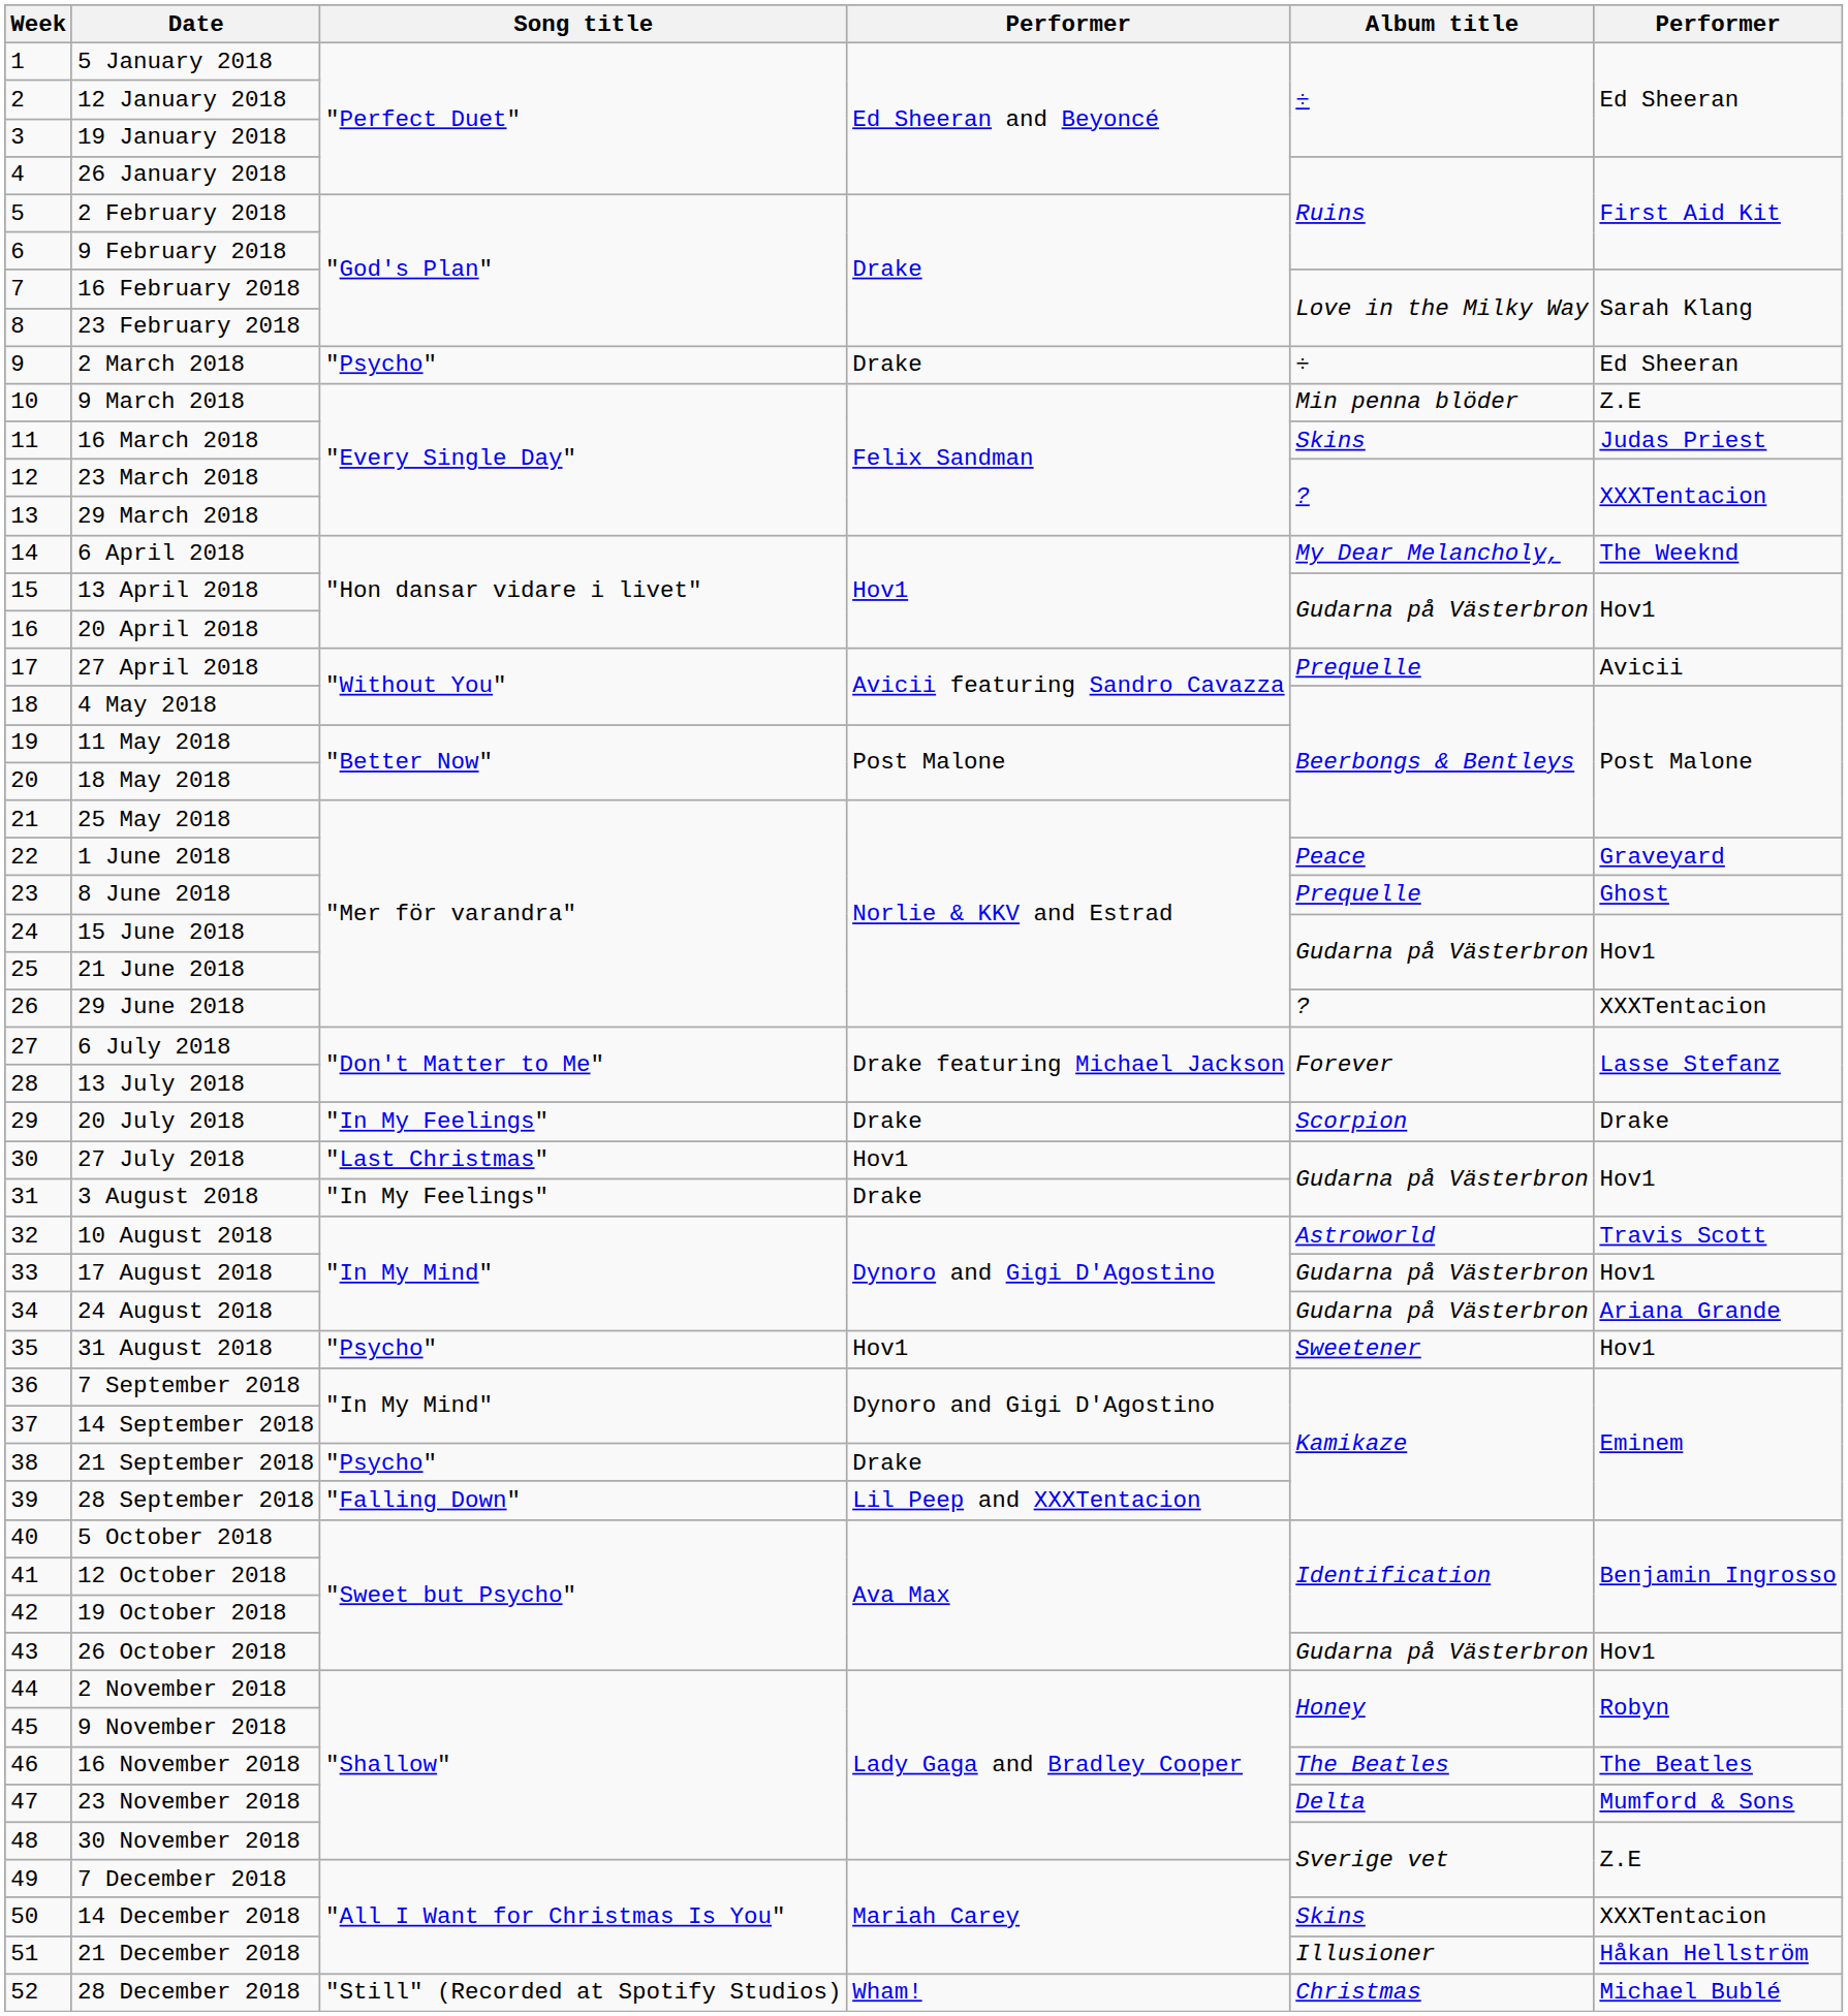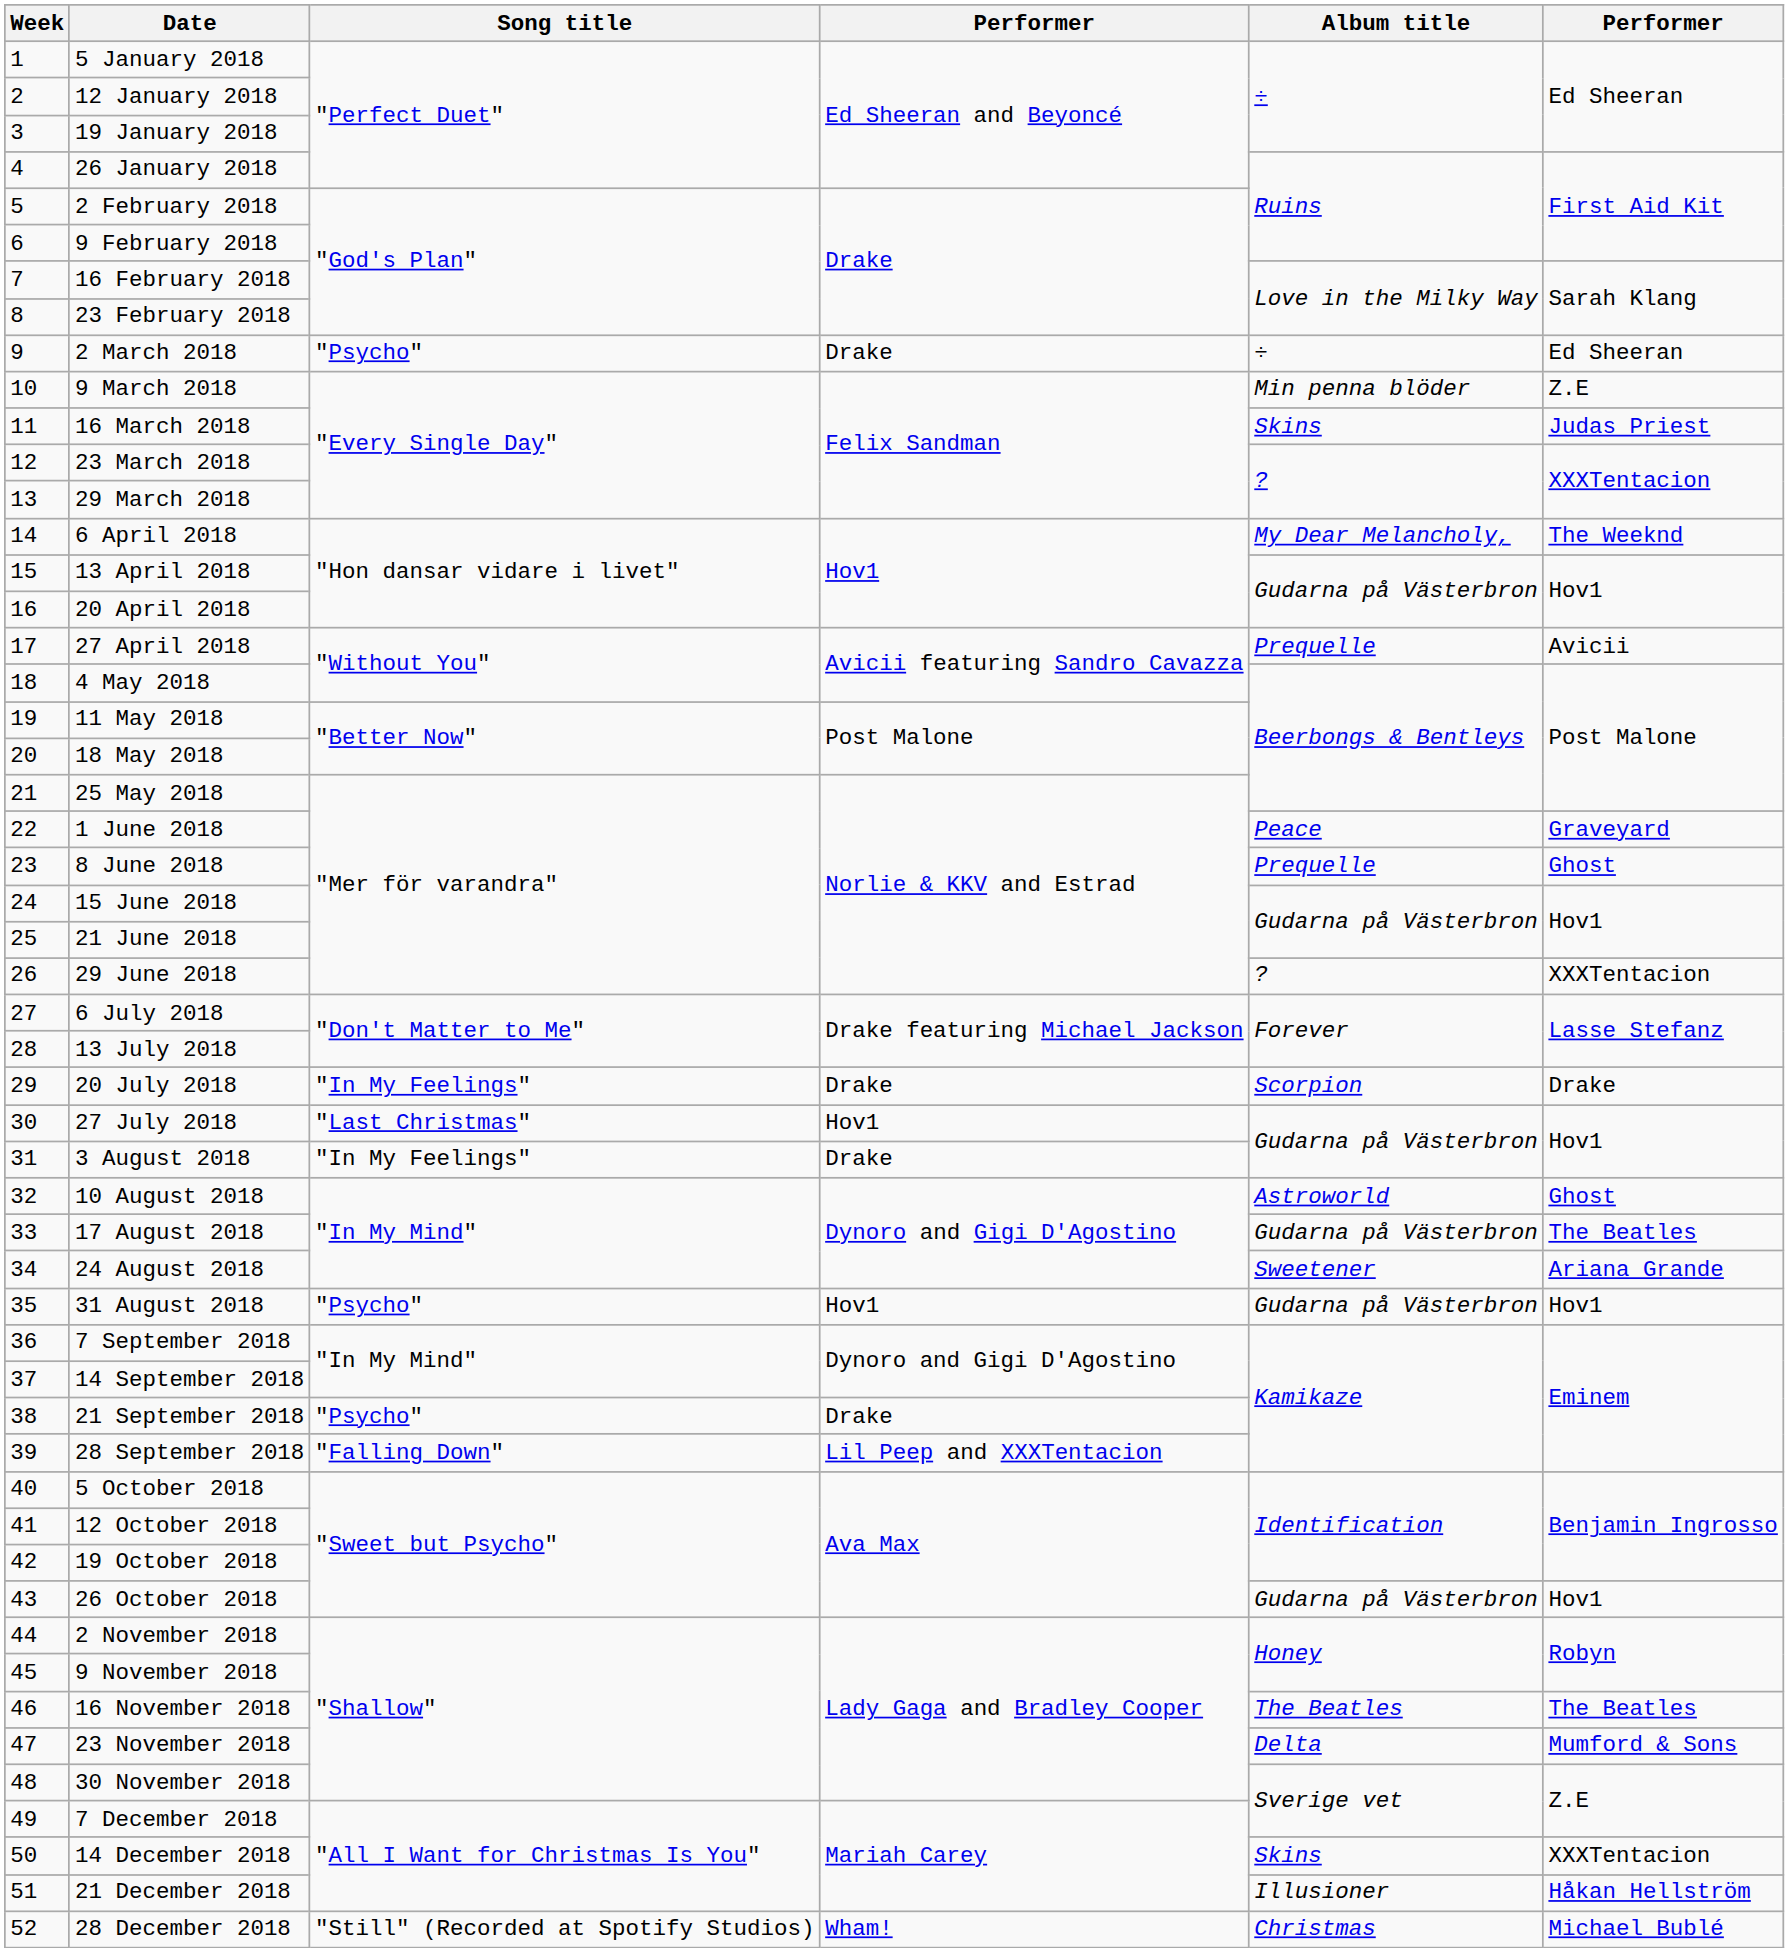 <table class="wikitable">
 <tr>
 <th>Week</th>
 <th>Date</th>
 <th>Song title</th>
 <th>Performer</th>
 <th>Album title</th>
 <th>Performer</th>
 </tr>
 <tr>
 <td>1</td>
 <td>5 January 2018</td>
 <td rowspan="4">"<a href='#'>Perfect Duet</a>"</td>
 <td rowspan="4"><a href='#'>Ed Sheeran</a> and <a href='#'>Beyoncé</a></td>
 <td rowspan="3"><em><a href='#'>÷</a></em></td>
 <td rowspan="3">Ed Sheeran</td>
 </tr>
 <tr>
 <td>2</td>
 <td>12 January 2018</td>
 </tr>
 <tr>
 <td>3</td>
 <td>19 January 2018</td>
 </tr>
 <tr>
 <td>4</td>
 <td>26 January 2018</td>
 <td rowspan="3"><em><a href='#'>Ruins</a></em></td>
 <td rowspan="3"><a href='#'>First Aid Kit</a></td>
 </tr>
 <tr>
 <td>5</td>
 <td>2 February 2018</td>
 <td rowspan="4">"<a href='#'>God's Plan</a>"</td>
 <td rowspan="4"><a href='#'>Drake</a></td>
 </tr>
 <tr>
 <td>6</td>
 <td>9 February 2018</td>
 </tr>
 <tr>
 <td>7</td>
 <td>16 February 2018</td>
 <td rowspan="2"><em>Love in the Milky Way</em></td>
 <td rowspan="2">Sarah Klang</td>
 </tr>
 <tr>
 <td>8</td>
 <td>23 February 2018</td>
 </tr>
 <tr>
 <td>9</td>
 <td>2 March 2018</td>
 <td>"<a href='#'>Psycho</a>"</td>
 <td>Drake</td>
 <td><em>÷</em></td>
 <td>Ed Sheeran</td>
 </tr>
 <tr>
 <td>10</td>
 <td>9 March 2018</td>
 <td rowspan="4">"<a href='#'>Every Single Day</a>"</td>
 <td rowspan="4"><a href='#'>Felix Sandman</a></td>
 <td><em>Min penna blöder</em></td>
 <td>Z.E</td>
 </tr>
 <tr>
 <td>11</td>
 <td>16 March 2018</td>
 <td><em><a href='#'>Skins</a></em></td>
 <td><a href='#'>Judas Priest</a></td>
 </tr>
 <tr>
 <td>12</td>
 <td>23 March 2018</td>
 <td rowspan="2"><em><a href='#'>?</a></em></td>
 <td rowspan="2"><a href='#'>XXXTentacion</a></td>
 </tr>
 <tr>
 <td>13</td>
 <td>29 March 2018</td>
 </tr>
 <tr>
 <td>14</td>
 <td>6 April 2018</td>
 <td rowspan="3">"Hon dansar vidare i livet"</td>
 <td rowspan="3"><a href='#'>Hov1</a></td>
 <td><em><a href='#'>My Dear Melancholy,</a></em></td>
 <td><a href='#'>The Weeknd</a></td>
 </tr>
 <tr>
 <td>15</td>
 <td>13 April 2018</td>
 <td rowspan="2"><em>Gudarna på Västerbron</em></td>
 <td rowspan="2">Hov1</td>
 </tr>
 <tr>
 <td>16</td>
 <td>20 April 2018</td>
 </tr>
 <tr>
 <td>17</td>
 <td>27 April 2018</td>
 <td rowspan="2">"<a href='#'>Without You</a>"</td>
 <td rowspan="2"><a href='#'>Avicii</a> featuring <a href='#'>Sandro Cavazza</a></td>
 <td><em><a href='#'>Prequelle</a></em></td>
 <td>Avicii</td>
 </tr>
 <tr>
 <td>18</td>
 <td>4 May 2018</td>
 <td rowspan="4"><em><a href='#'>Beerbongs & Bentleys</a></em></td>
 <td rowspan="4">Post Malone</td>
 </tr>
 <tr>
 <td>19</td>
 <td>11 May 2018</td>
 <td rowspan="2">"<a href='#'>Better Now</a>"</td>
 <td rowspan="2">Post Malone</td>
 </tr>
 <tr>
 <td>20</td>
 <td>18 May 2018</td>
 </tr>
 <tr>
 <td>21</td>
 <td>25 May 2018</td>
 <td rowspan="6">"Mer för varandra"</td>
 <td rowspan="6"><a href='#'>Norlie & KKV</a> and Estrad</td>
 </tr>
 <tr>
 <td>22</td>
 <td>1 June 2018</td>
 <td><em><a href='#'>Peace</a></em></td>
 <td><a href='#'>Graveyard</a></td>
 </tr>
 <tr>
 <td>23</td>
 <td>8 June 2018</td>
 <td><em><a href='#'>Prequelle</a></em></td>
 <td><a href='#'>Ghost</a></td>
 </tr>
 <tr>
 <td>24</td>
 <td>15 June 2018</td>
 <td rowspan="2"><em>Gudarna på Västerbron</em></td>
 <td rowspan="2">Hov1</td>
 </tr>
 <tr>
 <td>25</td>
 <td>21 June 2018</td>
 </tr>
 <tr>
 <td>26</td>
 <td>29 June 2018</td>
 <td><em>?</em></td>
 <td>XXXTentacion</td>
 </tr>
 <tr>
 <td>27</td>
 <td>6 July 2018</td>
 <td rowspan="2">"<a href='#'>Don't Matter to Me</a>"</td>
 <td rowspan="2">Drake featuring <a href='#'>Michael Jackson</a></td>
 <td rowspan="2"><em>Forever</em></td>
 <td rowspan="2"><a href='#'>Lasse Stefanz</a></td>
 </tr>
 <tr>
 <td>28</td>
 <td>13 July 2018</td>
 </tr>
 <tr>
 <td>29</td>
 <td>20 July 2018</td>
 <td>"<a href='#'>In My Feelings</a>"</td>
 <td>Drake</td>
 <td><em><a href='#'>Scorpion</a></em></td>
 <td>Drake</td>
 </tr>
 <tr>
 <td>30</td>
 <td>27 July 2018</td>
 <td>"<a href='#'>Last Christmas</a>"</td>
 <td>Hov1</td>
 <td rowspan="2"><em>Gudarna på Västerbron</em></td>
 <td rowspan="2">Hov1</td>
 </tr>
 <tr>
 <td>31</td>
 <td>3 August 2018</td>
 <td>"In My Feelings"</td>
 <td>Drake</td>
 </tr>
 <tr>
 <td>32</td>
 <td>10 August 2018</td>
 <td rowspan="3">"<a href='#'>In My Mind</a>"</td>
 <td rowspan="3"><a href='#'>Dynoro</a> and <a href='#'>Gigi D'Agostino</a></td>
 <td><em><a href='#'>Astroworld</a></em></td>
-<td><a href='#'>Travis Scott</a></td>
+<td><a href='#'>Ghost</a></td>
 </tr>
 <tr>
 <td>33</td>
 <td>17 August 2018</td>
 <td><em>Gudarna på Västerbron</em></td>
-<td>Hov1</td>
+<td><a href='#'>The Beatles</a></td>
 </tr>
 <tr>
 <td>34</td>
 <td>24 August 2018</td>
-<td><em>Gudarna på Västerbron</em></td>
+<td><em><a href='#'>Sweetener</a></em></td>
 <td><a href='#'>Ariana Grande</a></td>
 </tr>
 <tr>
 <td>35</td>
 <td>31 August 2018</td>
 <td>"<a href='#'>Psycho</a>"</td>
 <td>Hov1</td>
-<td><em><a href='#'>Sweetener</a></em></td>
+<td><em>Gudarna på Västerbron</em></td>
 <td>Hov1</td>
 </tr>
 <tr>
 <td>36</td>
 <td>7 September 2018</td>
 <td rowspan="2">"In My Mind"</td>
 <td rowspan="2">Dynoro and Gigi D'Agostino</td>
 <td rowspan="4"><em><a href='#'>Kamikaze</a></em></td>
 <td rowspan="4"><a href='#'>Eminem</a></td>
 </tr>
 <tr>
 <td>37</td>
 <td>14 September 2018</td>
 </tr>
 <tr>
 <td>38</td>
 <td>21 September 2018</td>
 <td>"<a href='#'>Psycho</a>"</td>
 <td>Drake</td>
 </tr>
 <tr>
 <td>39</td>
 <td>28 September 2018</td>
 <td>"<a href='#'>Falling Down</a>"</td>
 <td><a href='#'>Lil Peep</a> and <a href='#'>XXXTentacion</a></td>
 </tr>
 <tr>
 <td>40</td>
 <td>5 October 2018</td>
 <td rowspan="4">"<a href='#'>Sweet but Psycho</a>"</td>
 <td rowspan="4"><a href='#'>Ava Max</a></td>
 <td rowspan="3"><em><a href='#'>Identification</a></em></td>
 <td rowspan="3"><a href='#'>Benjamin Ingrosso</a></td>
 </tr>
 <tr>
 <td>41</td>
 <td>12 October 2018</td>
 </tr>
 <tr>
 <td>42</td>
 <td>19 October 2018</td>
 </tr>
 <tr>
 <td>43</td>
 <td>26 October 2018</td>
 <td><em>Gudarna på Västerbron</em></td>
 <td>Hov1</td>
 </tr>
 <tr>
 <td>44</td>
 <td>2 November 2018</td>
 <td rowspan="5">"<a href='#'>Shallow</a>"</td>
 <td rowspan="5"><a href='#'>Lady Gaga</a> and <a href='#'>Bradley Cooper</a></td>
 <td rowspan="2"><em><a href='#'>Honey</a></em></td>
 <td rowspan="2"><a href='#'>Robyn</a></td>
 </tr>
 <tr>
 <td>45</td>
 <td>9 November 2018</td>
 </tr>
 <tr>
 <td>46</td>
 <td>16 November 2018</td>
 <td><em><a href='#'>The Beatles</a></em></td>
 <td><a href='#'>The Beatles</a></td>
 </tr>
 <tr>
 <td>47</td>
 <td>23 November 2018</td>
 <td><em><a href='#'>Delta</a></em></td>
 <td><a href='#'>Mumford & Sons</a></td>
 </tr>
 <tr>
 <td>48</td>
 <td>30 November 2018</td>
 <td rowspan="2"><em>Sverige vet</em></td>
 <td rowspan="2">Z.E</td>
 </tr>
 <tr>
 <td>49</td>
 <td>7 December 2018</td>
 <td rowspan="3">"<a href='#'>All I Want for Christmas Is You</a>"</td>
 <td rowspan="3"><a href='#'>Mariah Carey</a></td>
 </tr>
 <tr>
 <td>50</td>
 <td>14 December 2018</td>
 <td><em><a href='#'>Skins</a></em></td>
 <td>XXXTentacion</td>
 </tr>
 <tr>
 <td>51</td>
 <td>21 December 2018</td>
 <td><em>Illusioner</em></td>
 <td><a href='#'>Håkan Hellström</a></td>
 </tr>
 <tr>
 <td>52</td>
 <td>28 December 2018</td>
 <td>"Still" (Recorded at Spotify Studios)</td>
 <td><a href='#'>Wham!</a></td>
 <td><em><a href='#'>Christmas</a></em></td>
 <td><a href='#'>Michael Bublé</a></td>
 </tr>
 </table>
